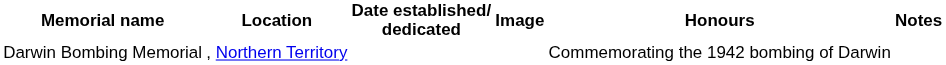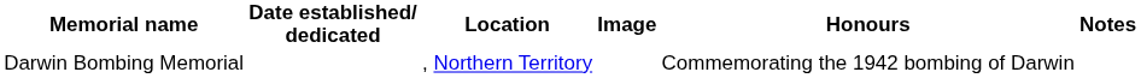 <table>
 <tr>
 <th>Memorial name</th>
+<th>Date established/<br>dedicated</th>
 <th>Location</th>
-<th>Date established/<br>dedicated</th>
 <th>Image</th>
 <th>Honours</th>
 <th>Notes</th>
 </tr>
 <tr>
 <td>Darwin Bombing Memorial</td>
+<td></td>
 <td>, <a href='#'>Northern Territory</a></td>
-<td></td>
 <td></td>
 <td>Commemorating the 1942 bombing of Darwin</td>
 <td></td>
 </tr>
 </table>
